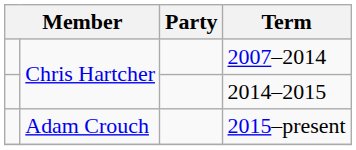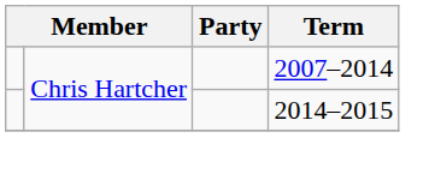 <table class="wikitable">
 <tr>
 <th colspan="2">Member</th>
 <th>Party</th>
 <th>Term</th>
 </tr>
 <tr>
 <td> </td>
 <td rowspan="2"><a href='#'>Chris Hartcher</a></td>
 <td></td>
 <td><a href='#'>2007</a>–2014</td>
 </tr>
 <tr>
 <td> </td>
 <td></td>
 <td>2014–2015</td>
 </tr>
 <tr>
-<td> </td>
-<td><a href='#'>Adam Crouch</a></td>
-<td></td>
-<td><a href='#'>2015</a>–present</td>
-</tr>
-<tr>
 </tr>
 </table>
